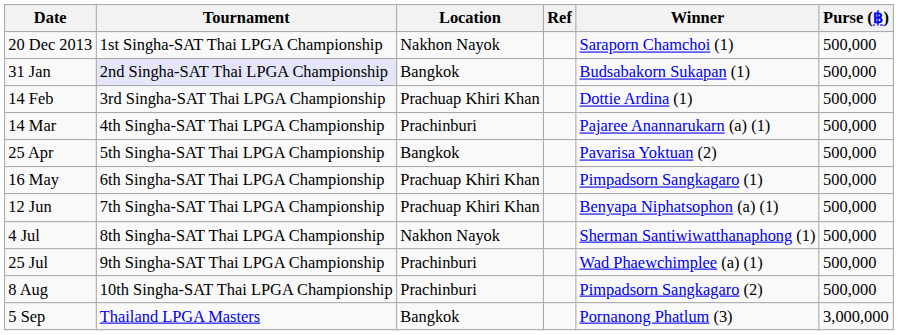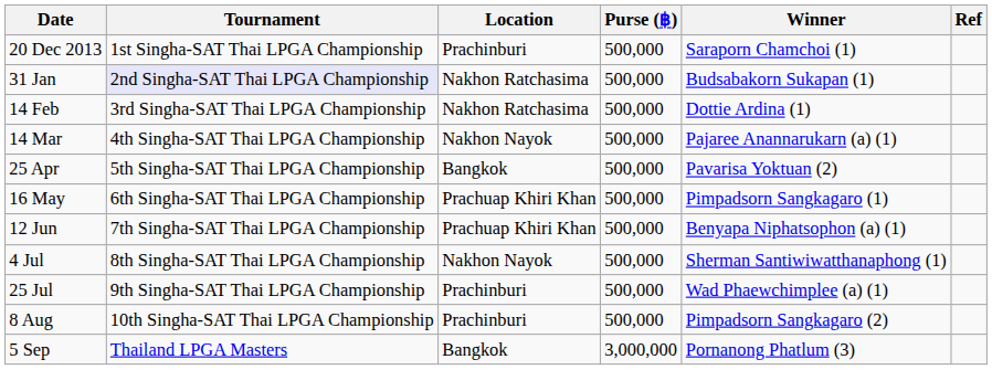 <table class="wikitable" style="font-size:95%;">
 <tr>
 <th>Date</th>
 <th>Tournament</th>
 <th>Location</th>
+<th>Purse (<a href='#'>฿</a>)</th>
+<th>Winner</th>
 <th>Ref</th>
-<th>Winner</th>
-<th>Purse (<a href='#'>฿</a>)</th>
 </tr>
 <tr>
 <td>20 Dec 2013</td>
 <td>1st Singha-SAT Thai LPGA Championship</td>
-<td>Nakhon Nayok</td>
+<td>Prachinburi</td>
+<td>500,000</td>
+<td> <a href='#'>Saraporn Chamchoi</a> (1)</td>
 <td></td>
-<td> <a href='#'>Saraporn Chamchoi</a> (1)</td>
-<td>500,000</td>
 </tr>
 <tr>
 <td>31 Jan</td>
 <td style="background: lavender;">2nd Singha-SAT Thai LPGA Championship</td>
-<td>Bangkok</td>
+<td>Nakhon Ratchasima</td>
+<td>500,000</td>
+<td> <a href='#'>Budsabakorn Sukapan</a> (1)</td>
 <td></td>
-<td> <a href='#'>Budsabakorn Sukapan</a> (1)</td>
-<td>500,000</td>
 </tr>
 <tr>
 <td>14 Feb</td>
 <td>3rd Singha-SAT Thai LPGA Championship</td>
-<td>Prachuap Khiri Khan</td>
+<td>Nakhon Ratchasima</td>
+<td>500,000</td>
+<td> <a href='#'>Dottie Ardina</a> (1)</td>
 <td></td>
-<td> <a href='#'>Dottie Ardina</a> (1)</td>
-<td>500,000</td>
 </tr>
 <tr>
 <td>14 Mar</td>
 <td>4th Singha-SAT Thai LPGA Championship</td>
-<td>Prachinburi</td>
+<td>Nakhon Nayok</td>
+<td>500,000</td>
+<td> <a href='#'>Pajaree Anannarukarn</a> (a) (1)</td>
 <td></td>
-<td> <a href='#'>Pajaree Anannarukarn</a> (a) (1)</td>
-<td>500,000</td>
 </tr>
 <tr>
 <td>25 Apr</td>
 <td>5th Singha-SAT Thai LPGA Championship</td>
 <td>Bangkok</td>
+<td>500,000</td>
+<td> <a href='#'>Pavarisa Yoktuan</a> (2)</td>
 <td></td>
-<td> <a href='#'>Pavarisa Yoktuan</a> (2)</td>
-<td>500,000</td>
 </tr>
 <tr>
 <td>16 May</td>
 <td>6th Singha-SAT Thai LPGA Championship</td>
 <td>Prachuap Khiri Khan</td>
+<td>500,000</td>
+<td> <a href='#'>Pimpadsorn Sangkagaro</a> (1)</td>
 <td></td>
-<td> <a href='#'>Pimpadsorn Sangkagaro</a> (1)</td>
-<td>500,000</td>
 </tr>
 <tr>
 <td>12 Jun</td>
 <td>7th Singha-SAT Thai LPGA Championship</td>
 <td>Prachuap Khiri Khan</td>
+<td>500,000</td>
+<td> <a href='#'>Benyapa Niphatsophon</a> (a) (1)</td>
 <td></td>
-<td> <a href='#'>Benyapa Niphatsophon</a> (a) (1)</td>
-<td>500,000</td>
 </tr>
 <tr>
 <td>4 Jul</td>
 <td>8th Singha-SAT Thai LPGA Championship</td>
 <td>Nakhon Nayok</td>
+<td>500,000</td>
+<td> <a href='#'>Sherman Santiwiwatthanaphong</a> (1)</td>
 <td></td>
-<td> <a href='#'>Sherman Santiwiwatthanaphong</a> (1)</td>
-<td>500,000</td>
 </tr>
 <tr>
 <td>25 Jul</td>
 <td>9th Singha-SAT Thai LPGA Championship</td>
 <td>Prachinburi</td>
+<td>500,000</td>
+<td> <a href='#'>Wad Phaewchimplee</a> (a) (1)</td>
 <td></td>
-<td> <a href='#'>Wad Phaewchimplee</a> (a) (1)</td>
-<td>500,000</td>
 </tr>
 <tr>
 <td>8 Aug</td>
 <td>10th Singha-SAT Thai LPGA Championship</td>
 <td>Prachinburi</td>
+<td>500,000</td>
+<td> <a href='#'>Pimpadsorn Sangkagaro</a> (2)</td>
 <td></td>
-<td> <a href='#'>Pimpadsorn Sangkagaro</a> (2)</td>
-<td>500,000</td>
 </tr>
 <tr>
 <td>5 Sep</td>
 <td><a href='#'>Thailand LPGA Masters</a></td>
 <td>Bangkok</td>
+<td>3,000,000</td>
+<td> <a href='#'>Pornanong Phatlum</a> (3)</td>
 <td></td>
-<td> <a href='#'>Pornanong Phatlum</a> (3)</td>
-<td>3,000,000</td>
 </tr>
 </table>
